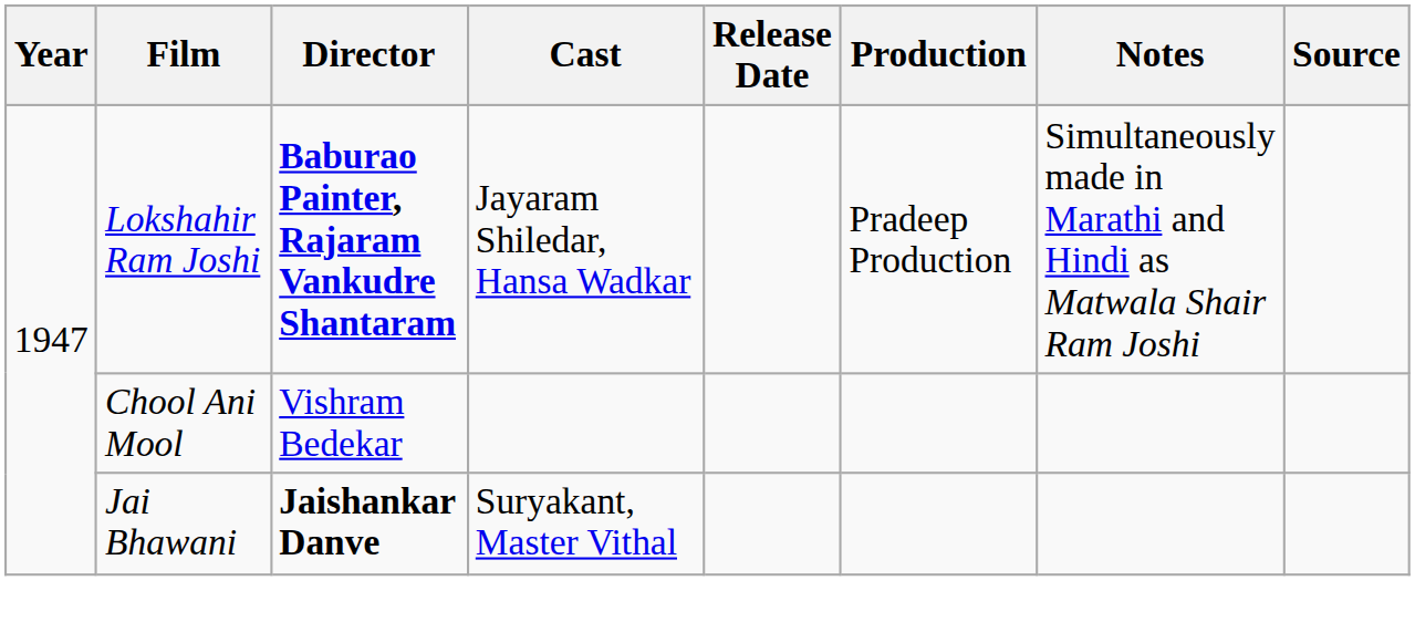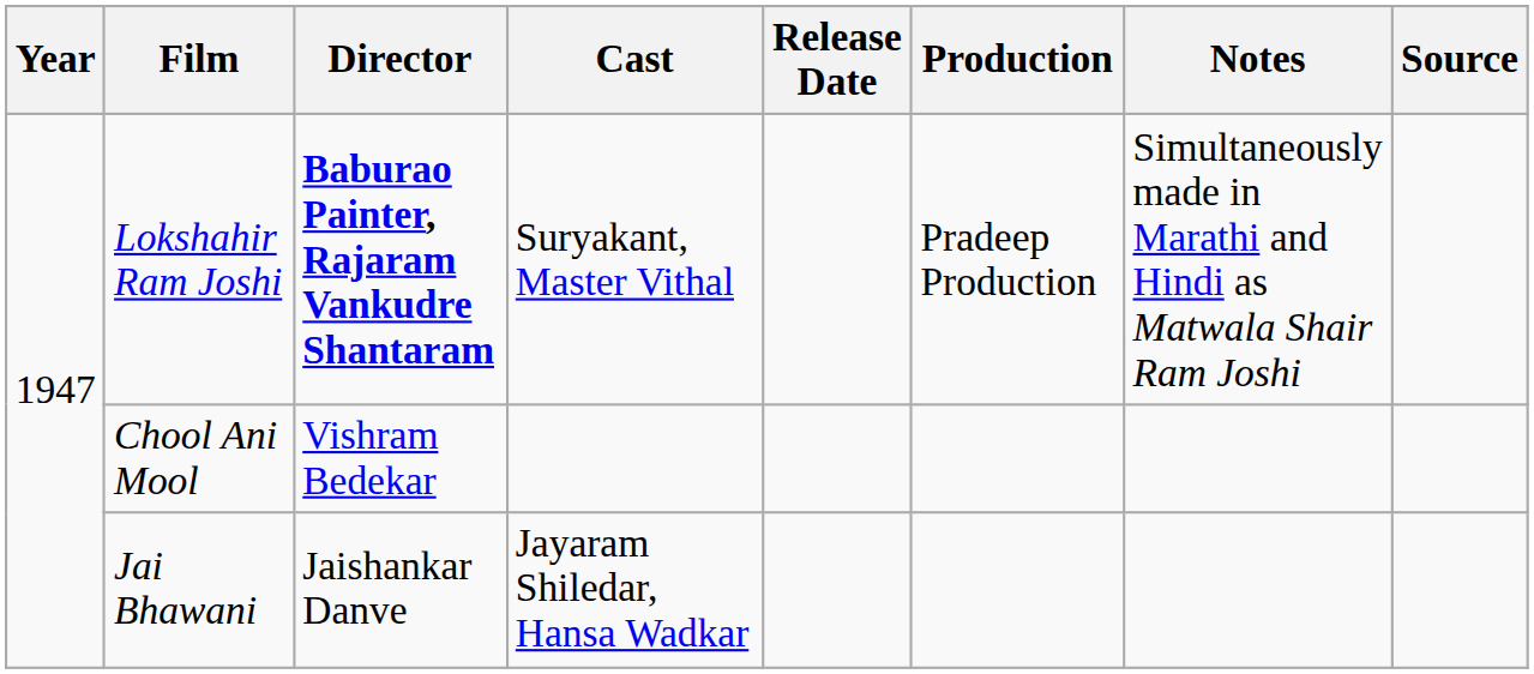 <table class ="wikitable sortable collapsible">
 <tr>
 <th style="width: 05%;">Year</th>
 <th style="width: 15%;">Film</th>
 <th style="width: 15%;">Director</th>
 <th style="width: 40%;" class="unsortable">Cast</th>
 <th style="width: 10%;">Release Date</th>
 <th style="width: 15%;" class="unsortable">Production</th>
 <th style="width: 15%;" class="unsortable">Notes</th>
 <th style="width: 15%;" class="unsortable">Source</th>
 </tr>
 <tr>
 <td rowspan=3 align="center">1947</td>
 <td><em><a href='#'>Lokshahir Ram Joshi</a></em></td>
 <td><strong><a href='#'>Baburao Painter</a>, <a href='#'>Rajaram Vankudre Shantaram</a></strong></td>
-<td>Jayaram Shiledar, <a href='#'>Hansa Wadkar</a></td>
+<td>Suryakant, <a href='#'>Master Vithal</a></td>
 <td></td>
 <td>Pradeep Production</td>
 <td>Simultaneously made in <a href='#'>Marathi</a> and <a href='#'>Hindi</a> as <em>Matwala Shair Ram Joshi</em></td>
 <td></td>
 </tr>
 <tr>
 <td><em>Chool Ani Mool</em></td>
 <td><a href='#'>Vishram Bedekar</a></td>
 <td></td>
 <td></td>
 <td></td>
 <td></td>
 <td></td>
 </tr>
 <tr>
 <td><em>Jai Bhawani</em></td>
-<td><strong>Jaishankar Danve</strong></td>
-<td>Suryakant, <a href='#'>Master Vithal</a></td>
+<td>Jaishankar Danve</td>
+<td>Jayaram Shiledar, <a href='#'>Hansa Wadkar</a></td>
 <td></td>
 <td></td>
 <td></td>
 <td></td>
 </tr>
 </table>
